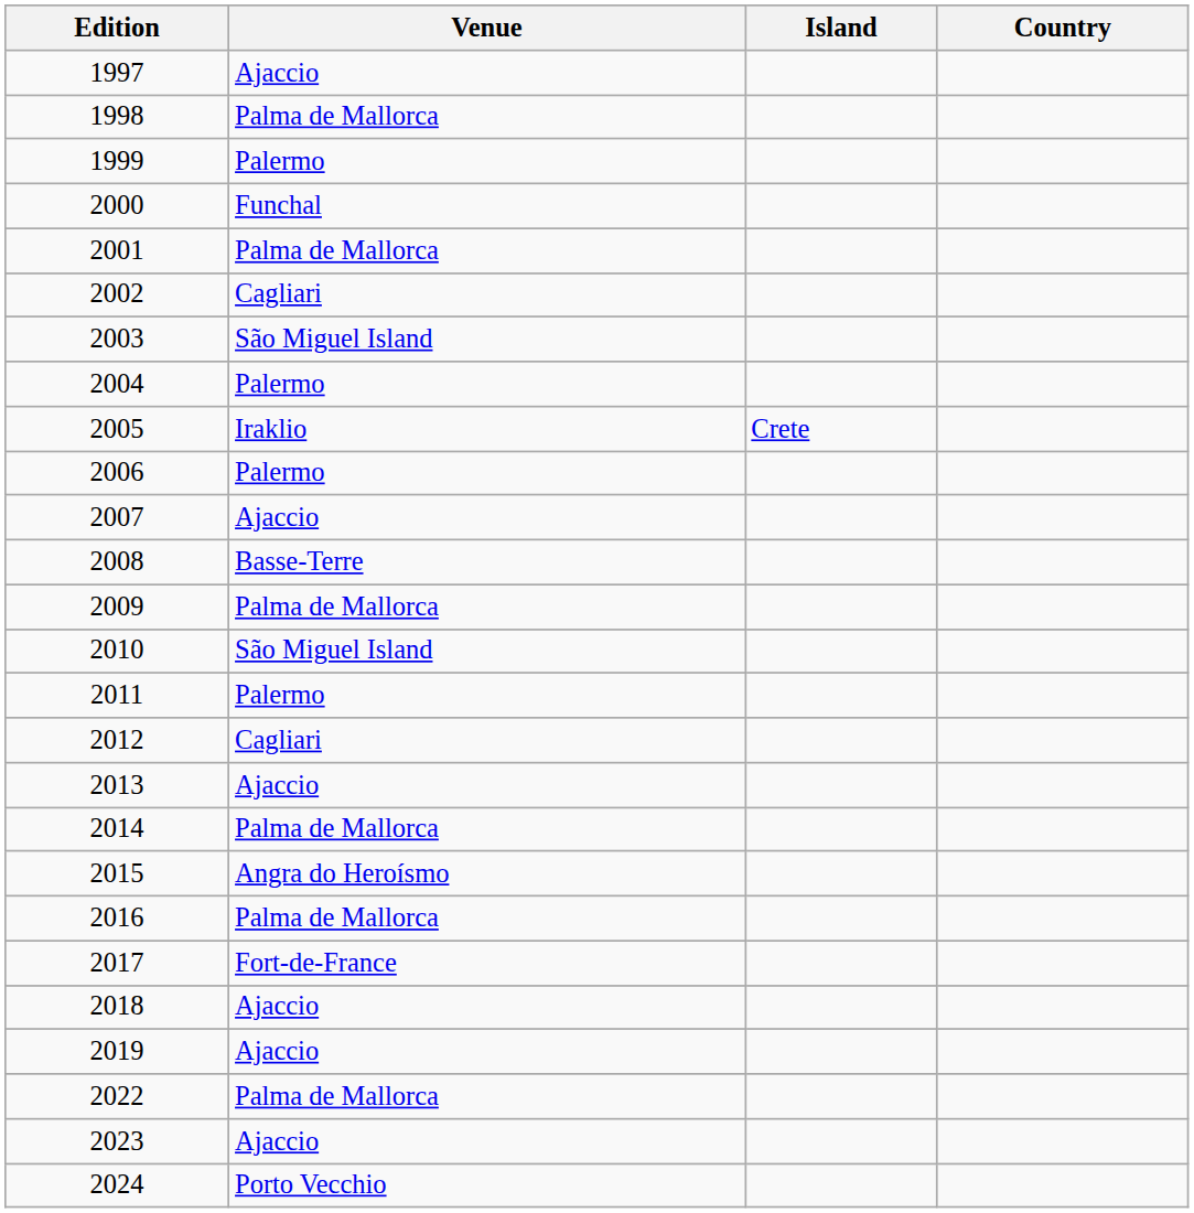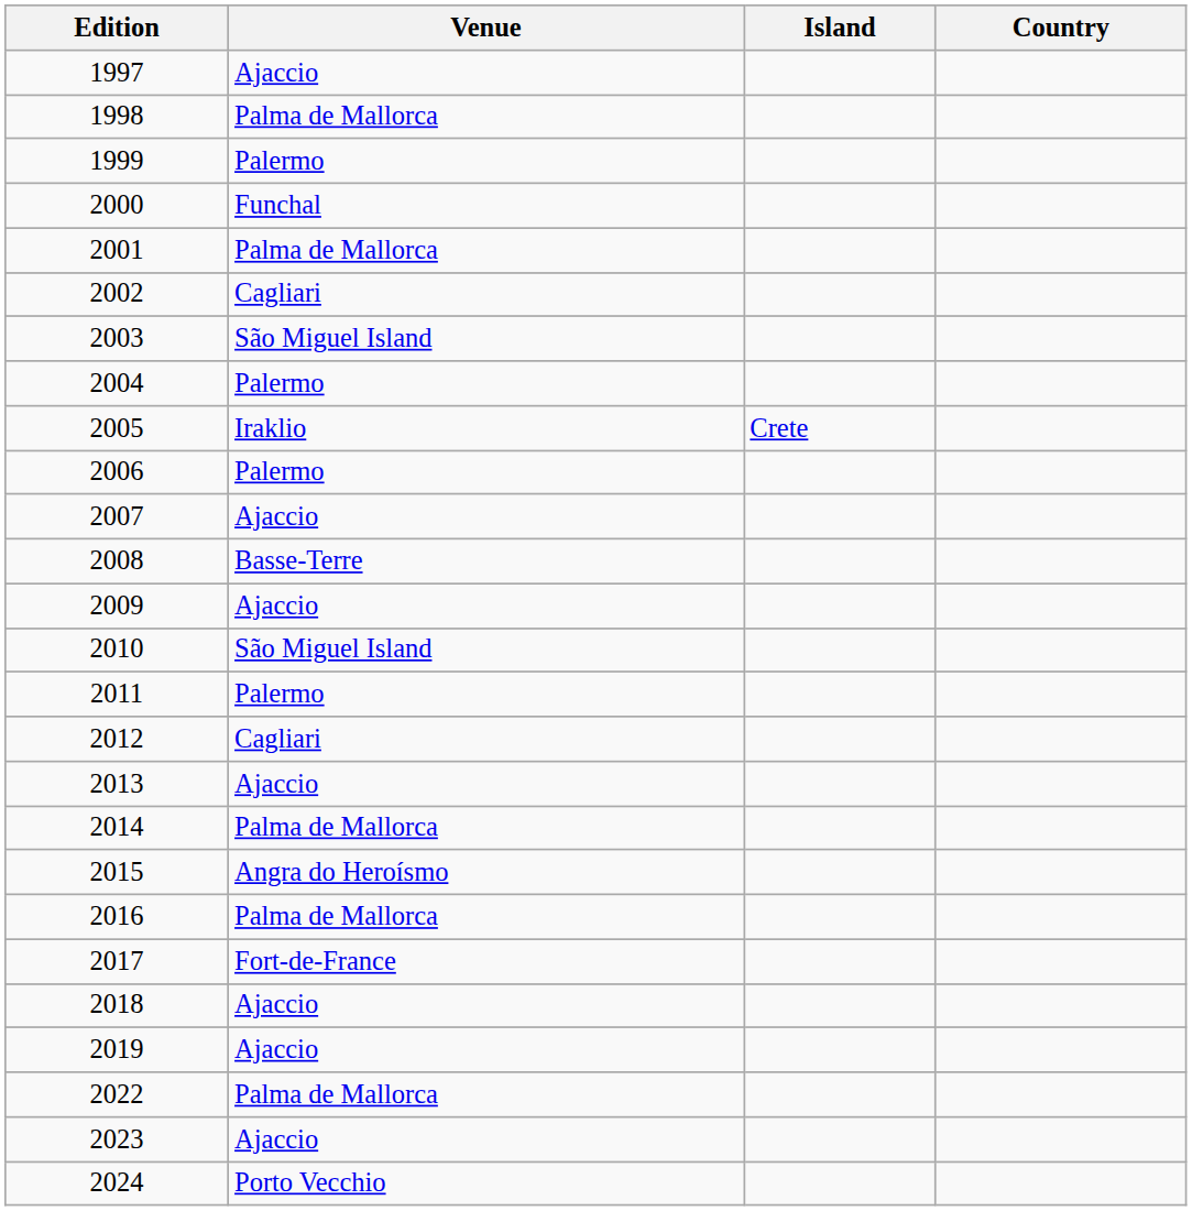 <table class="wikitable sortable" style="width:50%; font-size:90%; text-align:left;">
 <tr>
 <th>Edition</th>
 <th>Venue</th>
 <th>Island</th>
 <th>Country</th>
 </tr>
 <tr>
 <td align=center>1997</td>
 <td><a href='#'>Ajaccio</a></td>
 <td></td>
 <td></td>
 </tr>
 <tr>
 <td align=center>1998</td>
 <td><a href='#'>Palma de Mallorca</a></td>
 <td></td>
 <td></td>
 </tr>
 <tr>
 <td align=center>1999</td>
 <td><a href='#'>Palermo</a></td>
 <td></td>
 <td></td>
 </tr>
 <tr>
 <td align=center>2000</td>
 <td><a href='#'>Funchal</a></td>
 <td></td>
 <td></td>
 </tr>
 <tr>
 <td align=center>2001</td>
 <td><a href='#'>Palma de Mallorca</a></td>
 <td></td>
 <td></td>
 </tr>
 <tr>
 <td align=center>2002</td>
 <td><a href='#'>Cagliari</a></td>
 <td></td>
 <td></td>
 </tr>
 <tr>
 <td align=center>2003</td>
 <td><a href='#'>São Miguel Island</a></td>
 <td></td>
 <td></td>
 </tr>
 <tr>
 <td align=center>2004</td>
 <td><a href='#'>Palermo</a></td>
 <td></td>
 <td></td>
 </tr>
 <tr>
 <td align=center>2005</td>
 <td><a href='#'>Iraklio</a></td>
 <td><a href='#'>Crete</a></td>
 <td></td>
 </tr>
 <tr>
 <td align=center>2006</td>
 <td><a href='#'>Palermo</a></td>
 <td></td>
 <td></td>
 </tr>
 <tr>
 <td align=center>2007</td>
 <td><a href='#'>Ajaccio</a></td>
 <td></td>
 <td></td>
 </tr>
 <tr>
 <td align=center>2008</td>
 <td><a href='#'>Basse-Terre</a></td>
 <td></td>
 <td></td>
 </tr>
 <tr>
 <td align=center>2009</td>
-<td><a href='#'>Palma de Mallorca</a></td>
+<td><a href='#'>Ajaccio</a></td>
 <td></td>
 <td></td>
 </tr>
 <tr>
 <td align=center>2010</td>
 <td><a href='#'>São Miguel Island</a></td>
 <td></td>
 <td></td>
 </tr>
 <tr>
 <td align=center>2011</td>
 <td><a href='#'>Palermo</a></td>
 <td></td>
 <td></td>
 </tr>
 <tr>
 <td align=center>2012</td>
 <td><a href='#'>Cagliari</a></td>
 <td></td>
 <td></td>
 </tr>
 <tr>
 <td align=center>2013</td>
 <td><a href='#'>Ajaccio</a></td>
 <td></td>
 <td></td>
 </tr>
 <tr>
 <td align=center>2014</td>
 <td><a href='#'>Palma de Mallorca</a></td>
 <td></td>
 <td></td>
 </tr>
 <tr>
 <td align=center>2015</td>
 <td><a href='#'>Angra do Heroísmo</a></td>
 <td></td>
 <td></td>
 </tr>
 <tr>
 <td align=center>2016</td>
 <td><a href='#'>Palma de Mallorca</a></td>
 <td></td>
 <td></td>
 </tr>
 <tr>
 <td align=center>2017</td>
 <td><a href='#'>Fort-de-France</a></td>
 <td></td>
 <td></td>
 </tr>
 <tr>
 <td align=center>2018</td>
 <td><a href='#'>Ajaccio</a></td>
 <td></td>
 <td></td>
 </tr>
 <tr>
 <td align=center>2019</td>
 <td><a href='#'>Ajaccio</a></td>
 <td></td>
 <td></td>
 </tr>
 <tr>
 <td align=center>2022</td>
 <td><a href='#'>Palma de Mallorca</a></td>
 <td></td>
 <td></td>
 </tr>
 <tr>
 <td align=center>2023</td>
 <td><a href='#'>Ajaccio</a></td>
 <td></td>
 <td></td>
 </tr>
 <tr>
 <td align=center>2024</td>
 <td><a href='#'>Porto Vecchio</a></td>
 <td></td>
 <td></td>
 </tr>
 </table>
